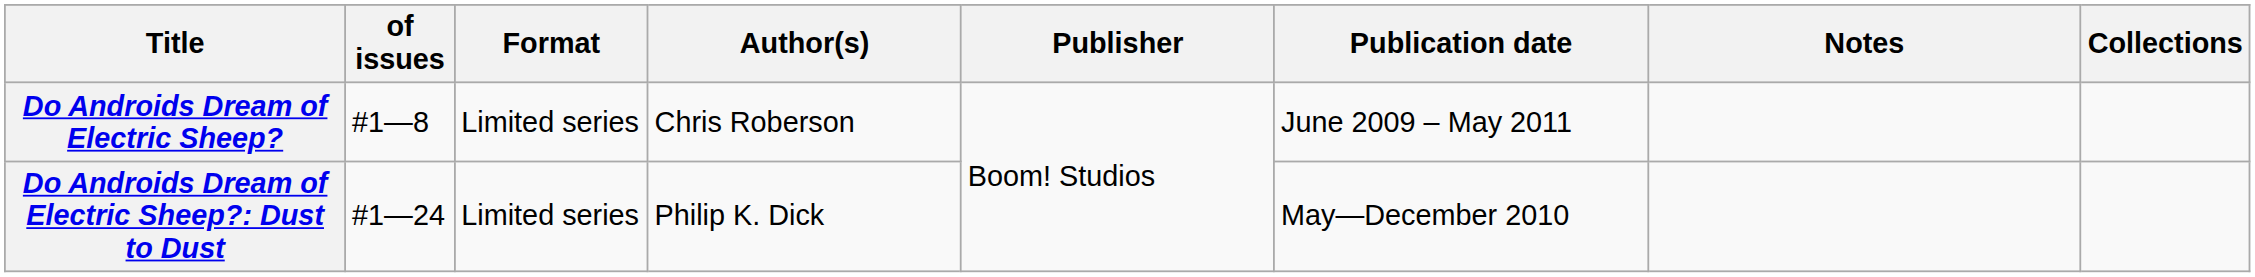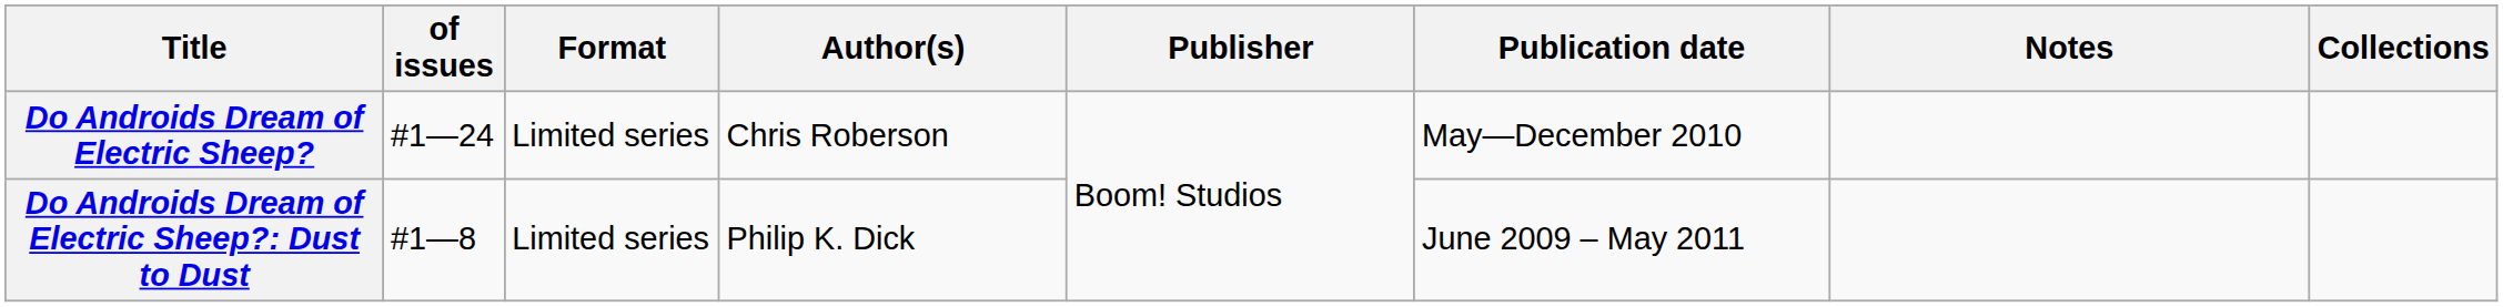 <table class="wikitable">
 <tr>
 <th>Title</th>
 <th style="width:40pt"> of issues</th>
 <th style="width:75pt">Format</th>
 <th style="width:125pt">Author(s)</th>
 <th style="width:125pt">Publisher</th>
 <th style="width:150pt">Publication date</th>
 <th style="width:175pt">Notes</th>
 <th>Collections</th>
 </tr>
 <tr>
 <th><em><a href='#'>Do Androids Dream of Electric Sheep?</a></em></th>
-<td>#1—8</td>
+<td>#1—24</td>
 <td>Limited series</td>
 <td>Chris Roberson</td>
 <td rowspan="2">Boom! Studios</td>
-<td>June 2009 – May 2011</td>
+<td>May—December 2010</td>
 <td></td>
 <td></td>
 </tr>
 <tr>
 <th><em><a href='#'>Do Androids Dream of Electric Sheep?: Dust to Dust</a></em></th>
-<td>#1—24</td>
+<td>#1—8</td>
 <td>Limited series</td>
 <td>Philip K. Dick</td>
-<td>May—December 2010</td>
+<td>June 2009 – May 2011</td>
 <td></td>
 <td></td>
 </tr>
 </table>
